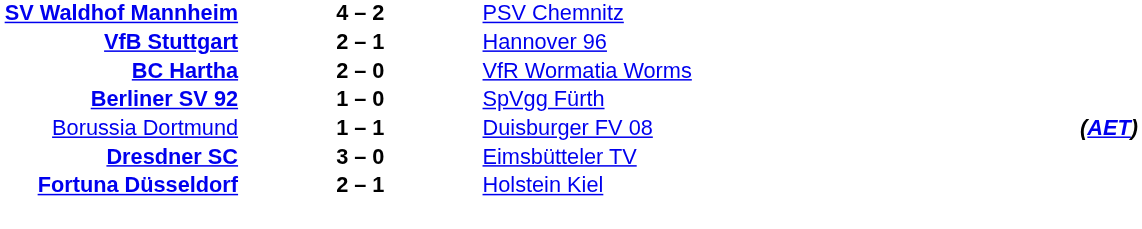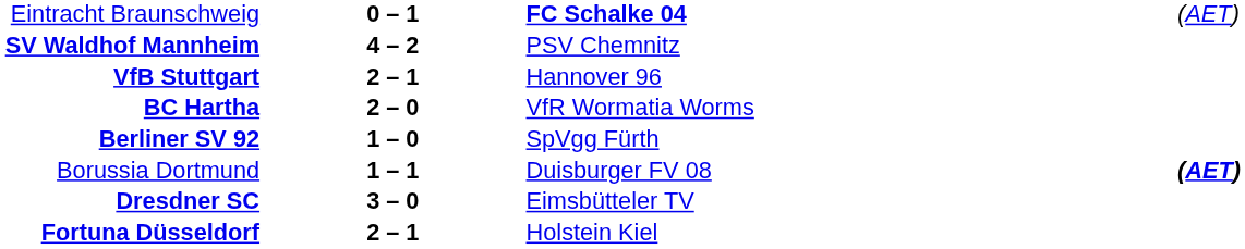 <table width=100% cellspacing=1>
 <tr>
 <th width=25%></th>
 <th width=10%></th>
 <th width=25%></th>
 <th></th>
+</tr>
+<tr style=font-size:90%>
+<td align=right><a href='#'>Eintracht Braunschweig</a></td>
+<td align=center><strong>0 – 1</strong></td>
+<td><strong><a href='#'>FC Schalke 04</a></strong></td>
+<td><em>(<a href='#'>AET</a>)</em></td>
 </tr>
 <tr style=font-size:90%>
 <td align=right><strong><a href='#'>SV Waldhof Mannheim</a></strong></td>
 <td align=center><strong>4 – 2</strong></td>
 <td><a href='#'>PSV Chemnitz</a></td>
 </tr>
 <tr style=font-size:90%>
 <td align=right><strong><a href='#'>VfB Stuttgart</a></strong></td>
 <td align=center><strong>2 – 1</strong></td>
 <td><a href='#'>Hannover 96</a></td>
 </tr>
 <tr style=font-size:90%>
 <td align=right><strong><a href='#'>BC Hartha</a></strong></td>
 <td align=center><strong>2 – 0</strong></td>
 <td><a href='#'>VfR Wormatia Worms</a></td>
 </tr>
 <tr style=font-size:90%>
 <td align=right><strong><a href='#'>Berliner SV 92</a></strong></td>
 <td align=center><strong>1 – 0</strong></td>
 <td><a href='#'>SpVgg Fürth</a></td>
 </tr>
 <tr style=font-size:90%>
 <td align=right><a href='#'>Borussia Dortmund</a></td>
 <td align=center><strong>1 – 1</strong></td>
 <td><a href='#'>Duisburger FV 08</a></td>
 <td><strong><em>(<a href='#'>AET</a>)</em></strong></td>
 </tr>
 <tr style=font-size:90%>
 <td align=right><strong><a href='#'>Dresdner SC</a></strong></td>
 <td align=center><strong>3 – 0</strong></td>
 <td><a href='#'>Eimsbütteler TV</a></td>
 </tr>
 <tr style=font-size:90%>
 <td align=right><strong><a href='#'>Fortuna Düsseldorf</a></strong></td>
 <td align=center><strong>2 – 1</strong></td>
 <td><a href='#'>Holstein Kiel</a></td>
 </tr>
 </table>
